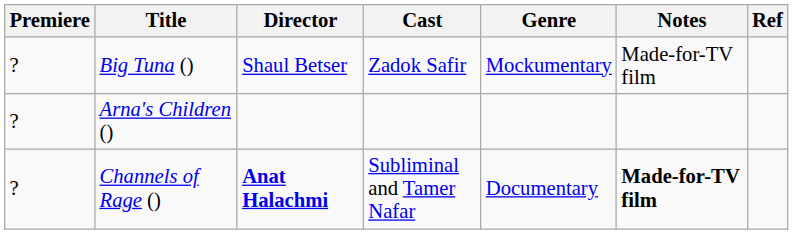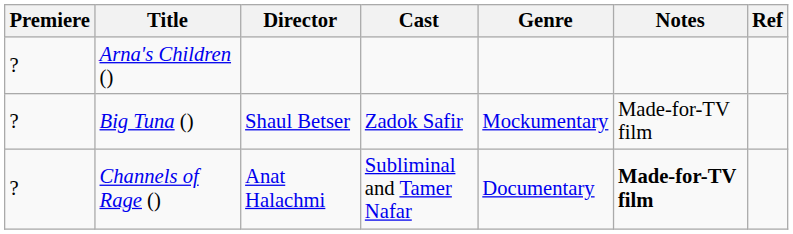 <table class="wikitable">
 <tr>
 <th>Premiere</th>
 <th>Title</th>
 <th>Director</th>
 <th width=15%>Cast</th>
 <th>Genre</th>
 <th>Notes</th>
 <th>Ref</th>
 </tr>
 <tr>
 <td>?</td>
+<td><em><a href='#'>Arna's Children</a></em> ()</td>
+<td></td>
+<td></td>
+<td></td>
+<td></td>
+<td></td>
+</tr>
+<tr>
+<td>?</td>
 <td><em><a href='#'>Big Tuna</a></em> ()</td>
 <td><a href='#'>Shaul Betser</a></td>
 <td><a href='#'>Zadok Safir</a></td>
 <td><a href='#'>Mockumentary</a></td>
 <td>Made-for-TV film</td>
 <td></td>
 </tr>
 <tr>
 <td>?</td>
-<td><em><a href='#'>Arna's Children</a></em> ()</td>
-<td></td>
-<td></td>
-<td></td>
-<td></td>
-<td></td>
-</tr>
-<tr>
-<td>?</td>
 <td><em><a href='#'>Channels of Rage</a></em> ()</td>
-<td><strong><a href='#'>Anat Halachmi</a></strong></td>
+<td><a href='#'>Anat Halachmi</a></td>
 <td><a href='#'>Subliminal</a> and <a href='#'>Tamer Nafar</a></td>
 <td><a href='#'>Documentary</a></td>
 <td><strong>Made-for-TV film</strong></td>
 <td></td>
 </tr>
 </table>
